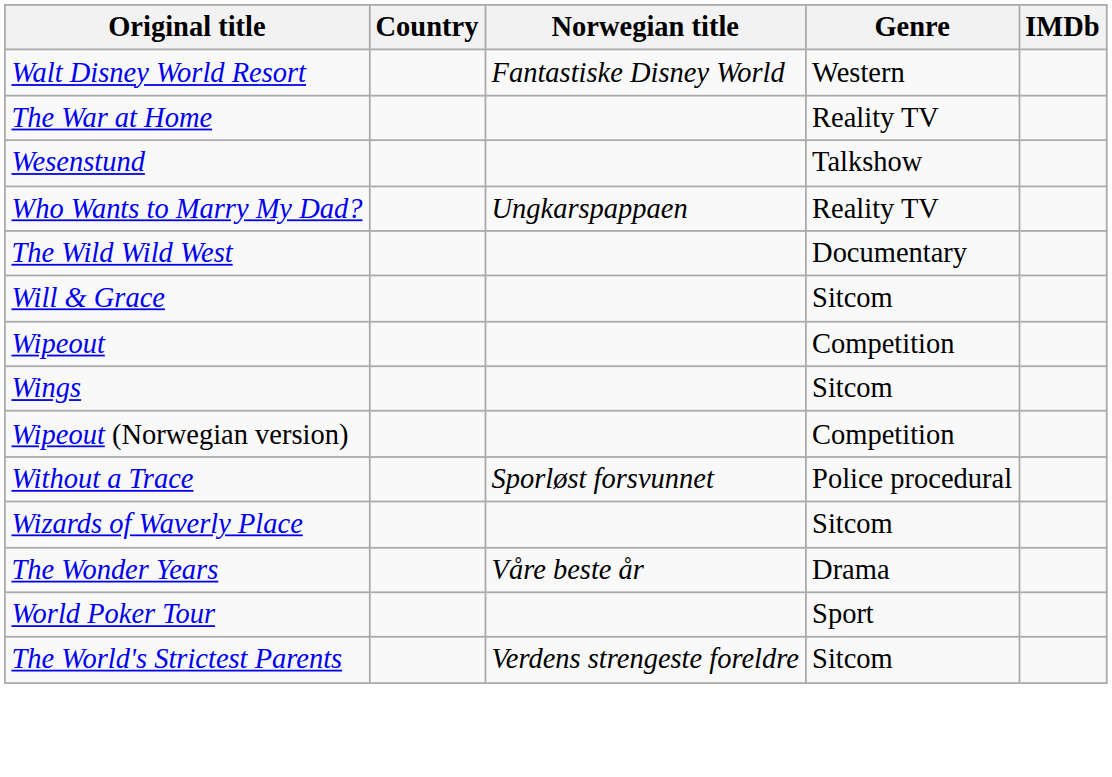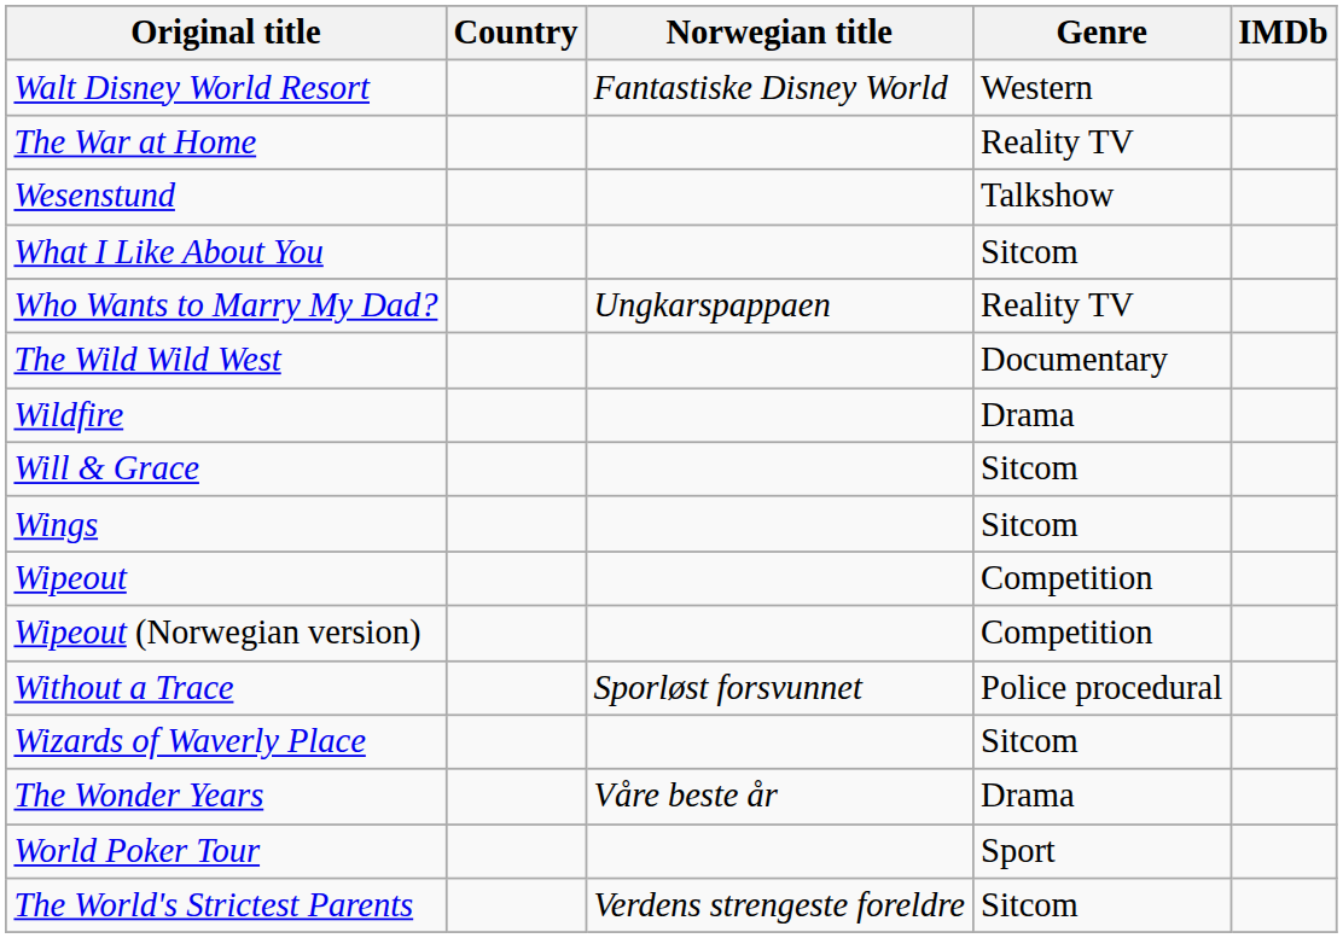 <table class="wikitable">
 <tr>
 <th>Original title</th>
 <th>Country</th>
 <th>Norwegian title</th>
 <th>Genre</th>
 <th>IMDb</th>
 </tr>
 <tr>
 <td><em><a href='#'>Walt Disney World Resort</a></em></td>
 <td></td>
 <td><em>Fantastiske Disney World</em></td>
 <td>Western</td>
 <td></td>
 </tr>
 <tr>
 <td><em><a href='#'>The War at Home</a></em></td>
 <td></td>
 <td></td>
 <td>Reality TV</td>
 <td></td>
 </tr>
 <tr>
 <td><em><a href='#'>Wesenstund</a></em></td>
 <td></td>
 <td></td>
 <td>Talkshow</td>
 <td></td>
 </tr>
 <tr>
+<td><em><a href='#'>What I Like About You</a></em></td>
+<td></td>
+<td></td>
+<td>Sitcom</td>
+<td></td>
+</tr>
+<tr>
 <td><em><a href='#'>Who Wants to Marry My Dad?</a></em></td>
 <td></td>
 <td><em>Ungkarspappaen</em></td>
 <td>Reality TV</td>
 <td></td>
 </tr>
 <tr>
 <td><em><a href='#'>The Wild Wild West</a></em></td>
 <td></td>
 <td></td>
 <td>Documentary</td>
 <td></td>
 </tr>
 <tr>
+<td><em><a href='#'>Wildfire</a></em></td>
+<td></td>
+<td></td>
+<td>Drama</td>
+<td></td>
+</tr>
+<tr>
 <td><em><a href='#'>Will & Grace</a></em></td>
+<td></td>
+<td></td>
+<td>Sitcom</td>
+<td></td>
+</tr>
+<tr>
+<td><em><a href='#'>Wings</a></em></td>
 <td></td>
 <td></td>
 <td>Sitcom</td>
 <td></td>
 </tr>
 <tr>
 <td><em><a href='#'>Wipeout</a></em></td>
 <td></td>
 <td></td>
 <td>Competition</td>
-<td></td>
-</tr>
-<tr>
-<td><em><a href='#'>Wings</a></em></td>
-<td></td>
-<td></td>
-<td>Sitcom</td>
 <td></td>
 </tr>
 <tr>
 <td><em><a href='#'>Wipeout</a></em> (Norwegian version)</td>
 <td></td>
 <td></td>
 <td>Competition</td>
 <td></td>
 </tr>
 <tr>
 <td><em><a href='#'>Without a Trace</a></em></td>
 <td></td>
 <td><em>Sporløst forsvunnet</em></td>
 <td>Police procedural</td>
 <td></td>
 </tr>
 <tr>
 <td><em><a href='#'>Wizards of Waverly Place</a></em></td>
 <td></td>
 <td></td>
 <td>Sitcom</td>
 <td></td>
 </tr>
 <tr>
 <td><em><a href='#'>The Wonder Years</a></em></td>
 <td></td>
 <td><em>Våre beste år</em></td>
 <td>Drama</td>
 <td></td>
 </tr>
 <tr>
 <td><em><a href='#'>World Poker Tour</a></em></td>
 <td></td>
 <td></td>
 <td>Sport</td>
 <td></td>
 </tr>
 <tr>
 <td><em><a href='#'>The World's Strictest Parents</a></em></td>
 <td></td>
 <td><em>Verdens strengeste foreldre</em></td>
 <td>Sitcom</td>
 <td></td>
 </tr>
 </table>
